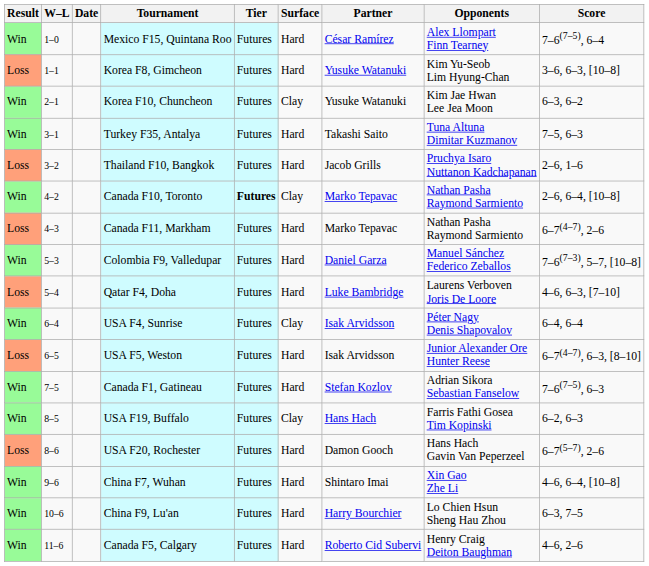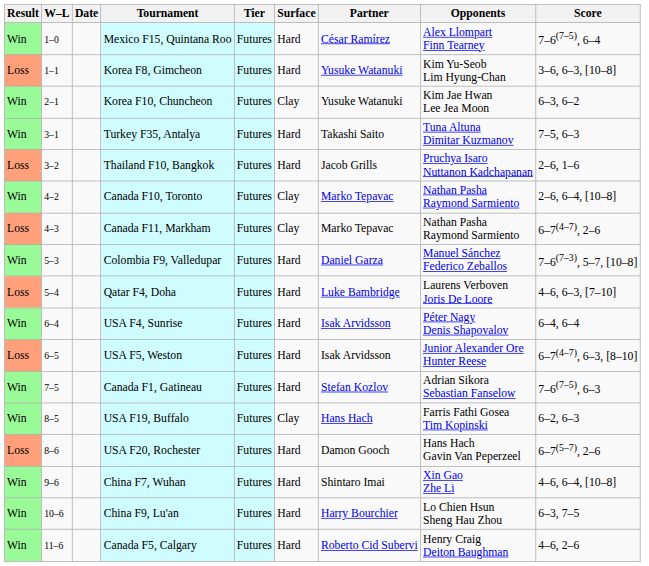 <table class="sortable wikitable nowrap">
 <tr>
 <th>Result</th>
 <th class="unsortable">W–L</th>
 <th>Date</th>
 <th>Tournament</th>
 <th>Tier</th>
 <th>Surface</th>
 <th>Partner</th>
 <th>Opponents</th>
 <th class="unsortable">Score</th>
 </tr>
 <tr>
 <td bgcolor=98FB98>Win</td>
 <td><small>1–0</small></td>
 <td></td>
 <td style="background:#cffcff;">Mexico F15, Quintana Roo</td>
 <td style="background:#cffcff;">Futures</td>
 <td>Hard</td>
 <td> <a href='#'>César Ramírez</a></td>
 <td> <a href='#'>Alex Llompart</a> <br> <a href='#'>Finn Tearney</a></td>
 <td>7–6<sup>(7–5)</sup>, 6–4</td>
 </tr>
 <tr>
 <td bgcolor=FFA07A>Loss</td>
 <td><small>1–1</small></td>
 <td></td>
 <td style="background:#cffcff;">Korea F8, Gimcheon</td>
 <td style="background:#cffcff;">Futures</td>
 <td>Hard</td>
 <td> <a href='#'>Yusuke Watanuki</a></td>
 <td> Kim Yu-Seob <br> Lim Hyung-Chan</td>
 <td>3–6, 6–3, [10–8]</td>
 </tr>
 <tr>
 <td bgcolor=98FB98>Win</td>
 <td><small>2–1</small></td>
 <td></td>
 <td style="background:#cffcff;">Korea F10, Chuncheon</td>
 <td style="background:#cffcff;">Futures</td>
 <td>Clay</td>
 <td> Yusuke Watanuki</td>
 <td> Kim Jae Hwan <br> Lee Jea Moon</td>
 <td>6–3, 6–2</td>
 </tr>
 <tr>
 <td bgcolor=98FB98>Win</td>
 <td><small>3–1</small></td>
 <td></td>
 <td style="background:#cffcff;">Turkey F35, Antalya</td>
 <td style="background:#cffcff;">Futures</td>
 <td>Hard</td>
 <td> Takashi Saito</td>
 <td> <a href='#'>Tuna Altuna</a> <br> <a href='#'>Dimitar Kuzmanov</a></td>
 <td>7–5, 6–3</td>
 </tr>
 <tr>
 <td bgcolor=FFA07A>Loss</td>
 <td><small>3–2</small></td>
 <td></td>
 <td style="background:#cffcff;">Thailand F10, Bangkok</td>
 <td style="background:#cffcff;">Futures</td>
 <td>Hard</td>
 <td> Jacob Grills</td>
 <td> <a href='#'>Pruchya Isaro</a> <br> <a href='#'>Nuttanon Kadchapanan</a></td>
 <td>2–6, 1–6</td>
 </tr>
 <tr>
 <td bgcolor=98FB98>Win</td>
 <td><small>4–2</small></td>
 <td></td>
 <td style="background:#cffcff;">Canada F10, Toronto</td>
-<td style="background:#cffcff;"><strong>Futures</strong></td>
+<td style="background:#cffcff;">Futures</td>
 <td>Clay</td>
 <td> <a href='#'>Marko Tepavac</a></td>
 <td> <a href='#'>Nathan Pasha</a> <br> <a href='#'>Raymond Sarmiento</a></td>
 <td>2–6, 6–4, [10–8]</td>
 </tr>
 <tr>
 <td bgcolor=FFA07A>Loss</td>
 <td><small>4–3</small></td>
 <td></td>
 <td style="background:#cffcff;">Canada F11, Markham</td>
 <td style="background:#cffcff;">Futures</td>
-<td>Hard</td>
+<td>Clay</td>
 <td> Marko Tepavac</td>
 <td> Nathan Pasha <br> Raymond Sarmiento</td>
 <td>6–7<sup>(4–7)</sup>, 2–6</td>
 </tr>
 <tr>
 <td bgcolor=98FB98>Win</td>
 <td><small>5–3</small></td>
 <td></td>
 <td style="background:#cffcff;">Colombia F9, Valledupar</td>
 <td style="background:#cffcff;">Futures</td>
 <td>Hard</td>
 <td> <a href='#'>Daniel Garza</a></td>
 <td> <a href='#'>Manuel Sánchez</a> <br> <a href='#'>Federico Zeballos</a></td>
 <td>7–6<sup>(7–3)</sup>, 5–7, [10–8]</td>
 </tr>
 <tr>
 <td bgcolor=FFA07A>Loss</td>
 <td><small>5–4</small></td>
 <td></td>
 <td style="background:#cffcff;">Qatar F4, Doha</td>
 <td style="background:#cffcff;">Futures</td>
 <td>Hard</td>
 <td> <a href='#'>Luke Bambridge</a></td>
 <td> Laurens Verboven <br> <a href='#'>Joris De Loore</a></td>
 <td>4–6, 6–3, [7–10]</td>
 </tr>
 <tr>
 <td bgcolor=98FB98>Win</td>
 <td><small>6–4</small></td>
 <td></td>
 <td style="background:#cffcff;">USA F4, Sunrise</td>
 <td style="background:#cffcff;">Futures</td>
-<td>Clay</td>
+<td>Hard</td>
 <td> <a href='#'>Isak Arvidsson</a></td>
 <td> <a href='#'>Péter Nagy</a> <br> <a href='#'>Denis Shapovalov</a></td>
 <td>6–4, 6–4</td>
 </tr>
 <tr>
 <td bgcolor=FFA07A>Loss</td>
 <td><small>6–5</small></td>
 <td></td>
 <td style="background:#cffcff;">USA F5, Weston</td>
 <td style="background:#cffcff;">Futures</td>
 <td>Hard</td>
 <td> Isak Arvidsson</td>
 <td> <a href='#'>Junior Alexander Ore</a> <br> <a href='#'>Hunter Reese</a></td>
 <td>6–7<sup>(4–7)</sup>, 6–3, [8–10]</td>
 </tr>
 <tr>
 <td bgcolor=98FB98>Win</td>
 <td><small>7–5</small></td>
 <td></td>
 <td style="background:#cffcff;">Canada F1, Gatineau</td>
 <td style="background:#cffcff;">Futures</td>
 <td>Hard</td>
 <td> <a href='#'>Stefan Kozlov</a></td>
 <td> Adrian Sikora <br> <a href='#'>Sebastian Fanselow</a></td>
 <td>7–6<sup>(7–5)</sup>, 6–3</td>
 </tr>
 <tr>
 <td bgcolor=98FB98>Win</td>
 <td><small>8–5</small></td>
 <td></td>
 <td style="background:#cffcff;">USA F19, Buffalo</td>
 <td style="background:#cffcff;">Futures</td>
 <td>Clay</td>
 <td> <a href='#'>Hans Hach</a></td>
 <td> Farris Fathi Gosea <br> <a href='#'>Tim Kopinski</a></td>
 <td>6–2, 6–3</td>
 </tr>
 <tr>
 <td bgcolor=FFA07A>Loss</td>
 <td><small>8–6</small></td>
 <td></td>
 <td style="background:#cffcff;">USA F20, Rochester</td>
 <td style="background:#cffcff;">Futures</td>
 <td>Hard</td>
 <td> Damon Gooch</td>
 <td> Hans Hach <br> Gavin Van Peperzeel</td>
 <td>6–7<sup>(5–7)</sup>, 2–6</td>
 </tr>
 <tr>
 <td bgcolor=98FB98>Win</td>
 <td><small>9–6</small></td>
 <td></td>
 <td style="background:#cffcff;">China F7, Wuhan</td>
 <td style="background:#cffcff;">Futures</td>
 <td>Hard</td>
 <td> Shintaro Imai</td>
 <td> <a href='#'>Xin Gao</a> <br> <a href='#'>Zhe Li</a></td>
 <td>4–6, 6–4, [10–8]</td>
 </tr>
 <tr>
 <td bgcolor=98FB98>Win</td>
 <td><small>10–6</small></td>
 <td></td>
 <td style="background:#cffcff;">China F9, Lu'an</td>
 <td style="background:#cffcff;">Futures</td>
 <td>Hard</td>
 <td> <a href='#'>Harry Bourchier</a></td>
 <td> Lo Chien Hsun <br> Sheng Hau Zhou</td>
 <td>6–3, 7–5</td>
 </tr>
 <tr>
 <td bgcolor=98FB98>Win</td>
 <td><small>11–6</small></td>
 <td></td>
 <td style="background:#cffcff;">Canada F5, Calgary</td>
 <td style="background:#cffcff;">Futures</td>
 <td>Hard</td>
 <td> <a href='#'>Roberto Cid Subervi</a></td>
 <td> Henry Craig <br> <a href='#'>Deiton Baughman</a></td>
 <td>4–6, 2–6</td>
 </tr>
 </table>
